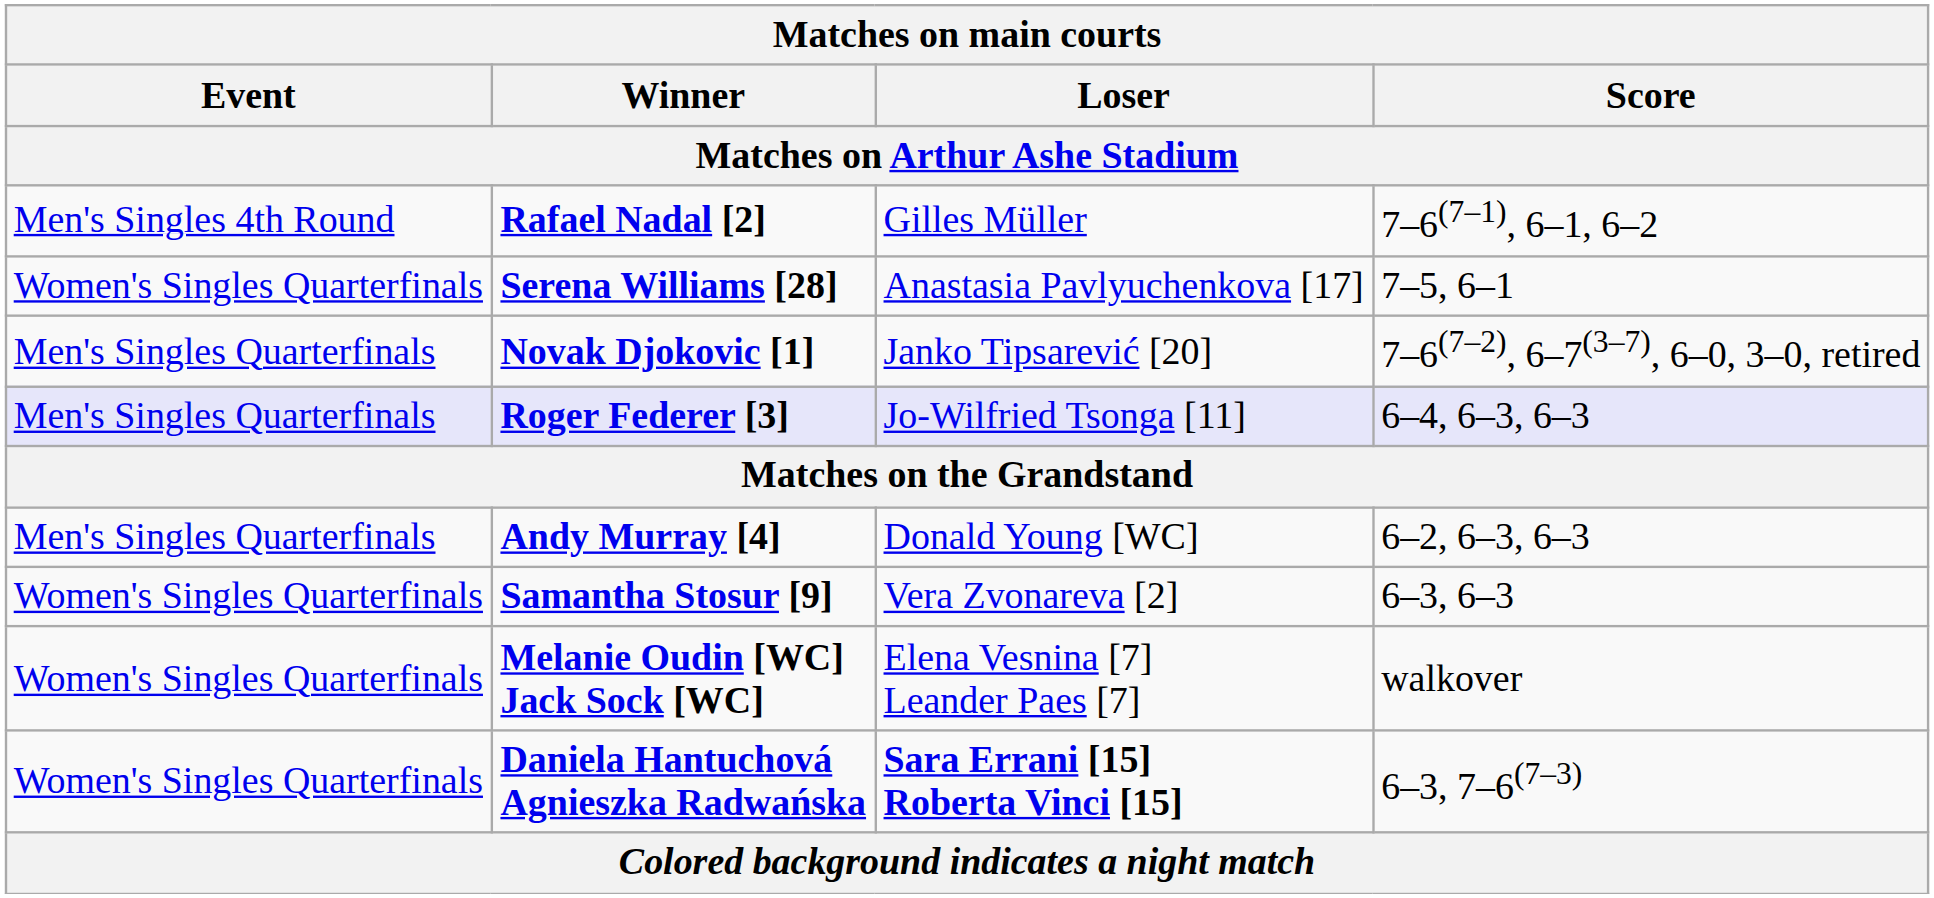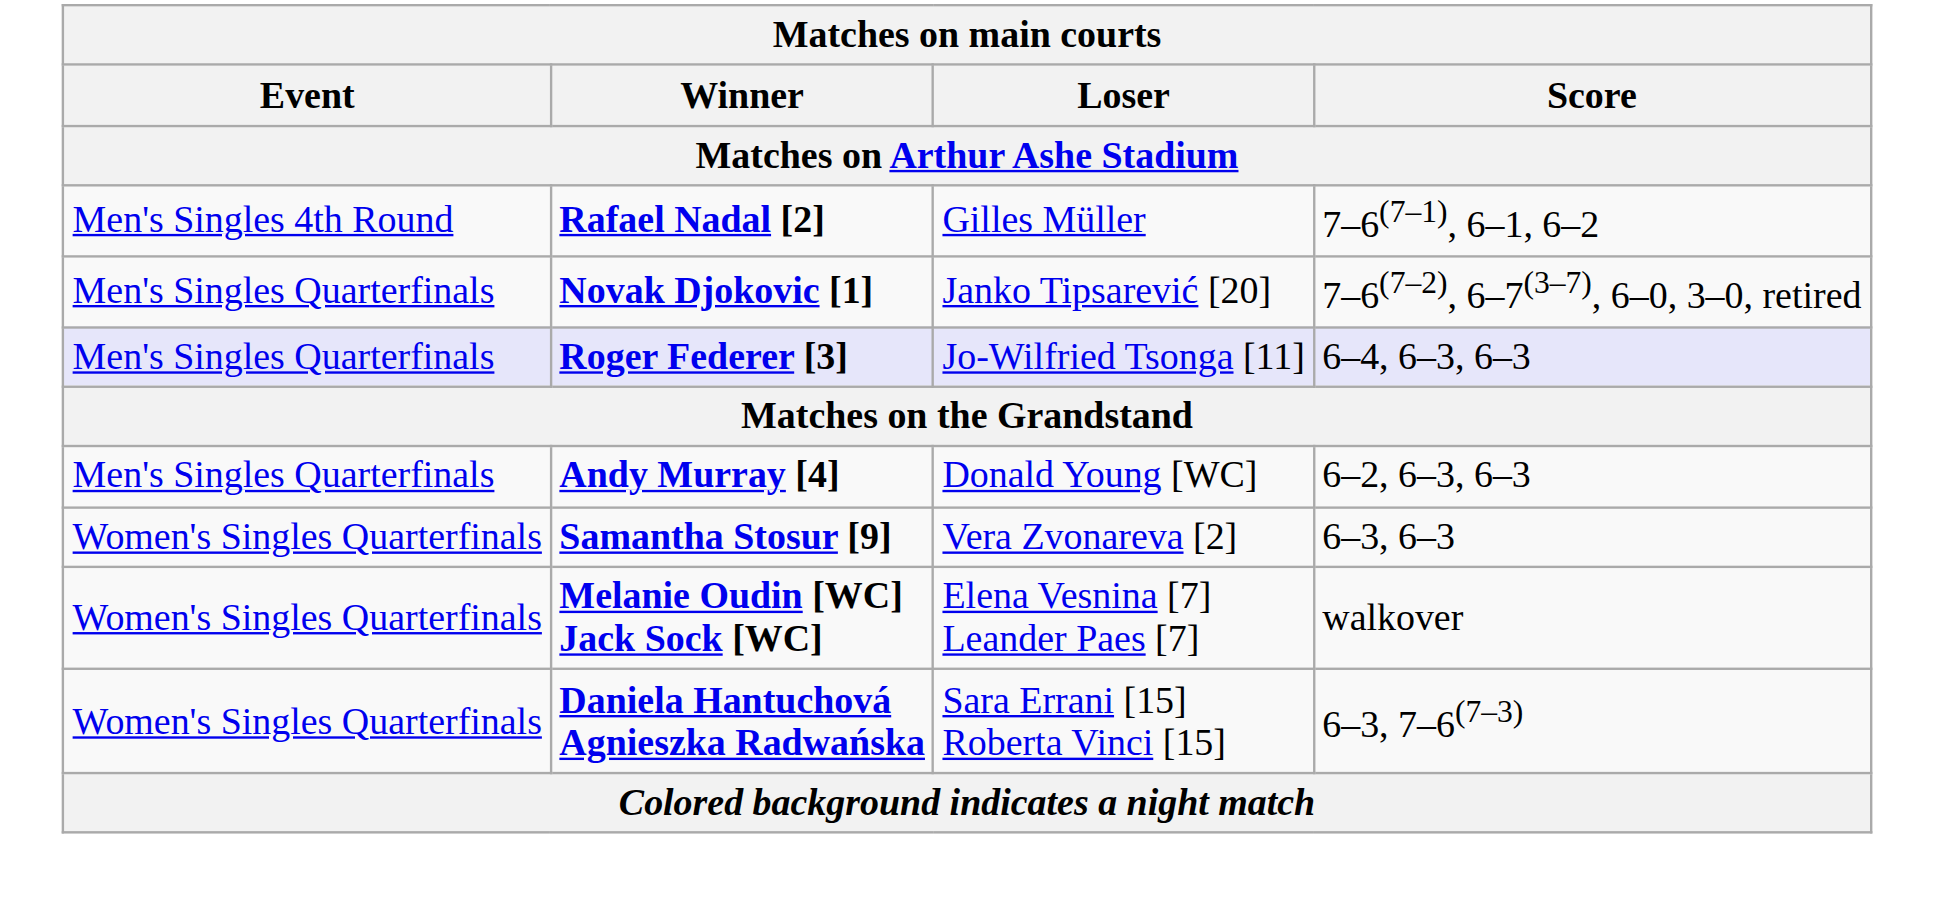 <table class="wikitable collapsible uncollapsed" style=margin:auto>
 <tr>
 <th colspan=4><strong>Matches on main courts</strong></th>
 </tr>
 <tr>
 <th>Event</th>
 <th>Winner</th>
 <th>Loser</th>
 <th>Score</th>
 </tr>
 <tr>
 <th colspan=4><strong>Matches on <a href='#'>Arthur Ashe Stadium</a></strong></th>
 </tr>
 <tr>
 <td><a href='#'>Men's Singles 4th Round</a></td>
 <td> <strong><a href='#'>Rafael Nadal</a> [2]</strong></td>
 <td> <a href='#'>Gilles Müller</a></td>
 <td>7–6<sup>(7–1)</sup>, 6–1, 6–2</td>
-</tr>
-<tr>
-<td><a href='#'>Women's Singles Quarterfinals</a></td>
-<td> <strong><a href='#'>Serena Williams</a> [28]</strong></td>
-<td> <a href='#'>Anastasia Pavlyuchenkova</a> [17]</td>
-<td>7–5, 6–1</td>
 </tr>
 <tr>
 <td><a href='#'>Men's Singles Quarterfinals</a></td>
 <td> <strong><a href='#'>Novak Djokovic</a> [1]</strong></td>
 <td> <a href='#'>Janko Tipsarević</a> [20]</td>
 <td>7–6<sup>(7–2)</sup>, 6–7<sup>(3–7)</sup>, 6–0, 3–0, retired</td>
 </tr>
 <tr bgcolor=lavender>
 <td><a href='#'>Men's Singles Quarterfinals</a></td>
 <td> <strong><a href='#'>Roger Federer</a> [3]</strong></td>
 <td> <a href='#'>Jo-Wilfried Tsonga</a> [11]</td>
 <td>6–4, 6–3, 6–3</td>
 </tr>
 <tr>
 <th colspan=4><strong>Matches on the Grandstand</strong></th>
 </tr>
 <tr>
 <td><a href='#'>Men's Singles Quarterfinals</a></td>
 <td> <strong><a href='#'>Andy Murray</a> [4]</strong></td>
 <td> <a href='#'>Donald Young</a> [WC]</td>
 <td>6–2, 6–3, 6–3</td>
 </tr>
 <tr>
 <td><a href='#'>Women's Singles Quarterfinals</a></td>
 <td> <strong><a href='#'>Samantha Stosur</a> [9]</strong></td>
 <td> <a href='#'>Vera Zvonareva</a> [2]</td>
 <td>6–3, 6–3</td>
 </tr>
 <tr>
 <td><a href='#'>Women's Singles Quarterfinals</a></td>
 <td> <strong><a href='#'>Melanie Oudin</a> [WC]</strong> <br>  <strong><a href='#'>Jack Sock</a> [WC]</strong></td>
 <td> <a href='#'>Elena Vesnina</a> [7] <br>  <a href='#'>Leander Paes</a> [7]</td>
 <td>walkover</td>
 </tr>
 <tr>
 <td><a href='#'>Women's Singles Quarterfinals</a></td>
 <td> <strong><a href='#'>Daniela Hantuchová</a> <br>  <a href='#'>Agnieszka Radwańska</a></strong></td>
-<td><strong> <a href='#'>Sara Errani</a> [15] <br>  <a href='#'>Roberta Vinci</a> [15]</strong></td>
+<td> <a href='#'>Sara Errani</a> [15] <br>  <a href='#'>Roberta Vinci</a> [15]</td>
 <td>6–3, 7–6<sup>(7–3)</sup></td>
 </tr>
 <tr>
 <th colspan=4><em>Colored background indicates a night match</em></th>
 </tr>
 </table>
